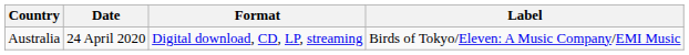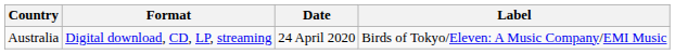 <table class="wikitable plainrowheaders">
 <tr>
 <th scope="col">Country</th>
+<th scope="col">Format</th>
 <th scope="col">Date</th>
-<th scope="col">Format</th>
 <th scope="col">Label</th>
 </tr>
 <tr>
 <td>Australia</td>
+<td><a href='#'>Digital download</a>, <a href='#'>CD</a>, <a href='#'>LP</a>, <a href='#'>streaming</a></td>
 <td>24 April 2020</td>
-<td><a href='#'>Digital download</a>, <a href='#'>CD</a>, <a href='#'>LP</a>, <a href='#'>streaming</a></td>
 <td>Birds of Tokyo/<a href='#'>Eleven: A Music Company</a>/<a href='#'>EMI Music</a></td>
 </tr>
 </table>
